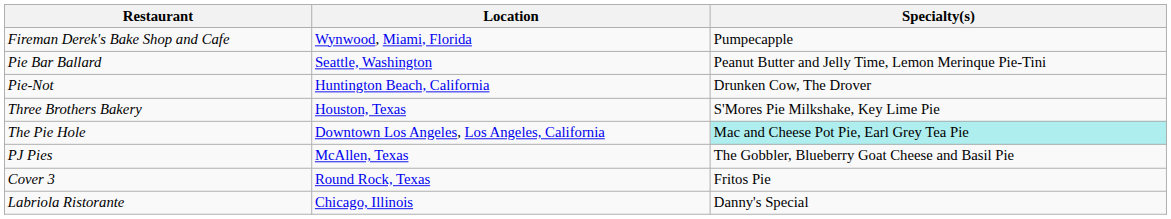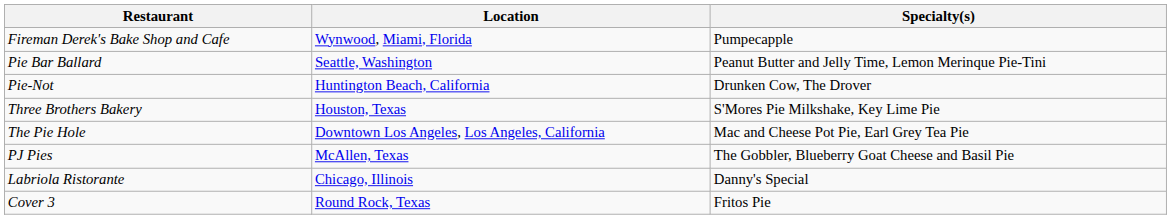 <table class="wikitable" style="width:100%;">
 <tr>
 <th>Restaurant</th>
 <th>Location</th>
 <th>Specialty(s)</th>
 </tr>
 <tr>
 <td><em>Fireman Derek's Bake Shop and Cafe</em></td>
 <td><a href='#'>Wynwood</a>, <a href='#'>Miami, Florida</a></td>
 <td>Pumpecapple</td>
 </tr>
 <tr>
 <td><em>Pie Bar Ballard</em></td>
 <td><a href='#'>Seattle, Washington</a></td>
 <td>Peanut Butter and Jelly Time, Lemon Merinque Pie-Tini</td>
 </tr>
 <tr>
 <td><em>Pie-Not</em></td>
 <td><a href='#'>Huntington Beach, California</a></td>
 <td>Drunken Cow, The Drover</td>
 </tr>
 <tr>
 <td><em>Three Brothers Bakery</em></td>
 <td><a href='#'>Houston, Texas</a></td>
 <td>S'Mores Pie Milkshake, Key Lime Pie</td>
 </tr>
 <tr>
 <td><em>The Pie Hole</em></td>
 <td><a href='#'>Downtown Los Angeles</a>, <a href='#'>Los Angeles, California</a></td>
-<td style="background: paleturquoise;">Mac and Cheese Pot Pie, Earl Grey Tea Pie</td>
+<td>Mac and Cheese Pot Pie, Earl Grey Tea Pie</td>
 </tr>
 <tr>
 <td><em>PJ Pies</em></td>
 <td><a href='#'>McAllen, Texas</a></td>
 <td>The Gobbler, Blueberry Goat Cheese and Basil Pie</td>
 </tr>
 <tr>
+<td><em>Labriola Ristorante</em></td>
+<td><a href='#'>Chicago, Illinois</a></td>
+<td>Danny's Special</td>
+</tr>
+<tr>
 <td><em>Cover 3</em></td>
 <td><a href='#'>Round Rock, Texas</a></td>
 <td>Fritos Pie</td>
 </tr>
-<tr>
-<td><em>Labriola Ristorante</em></td>
-<td><a href='#'>Chicago, Illinois</a></td>
-<td>Danny's Special</td>
-</tr>
 </table>
